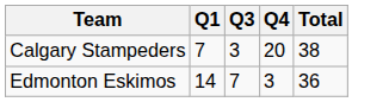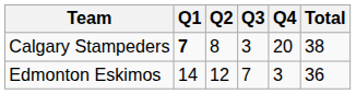 <table class="wikitable">
 <tr>
 <th>Team</th>
 <th>Q1</th>
+<th>Q2</th>
 <th>Q3</th>
 <th>Q4</th>
 <th>Total</th>
 </tr>
 <tr>
 <td>Calgary Stampeders</td>
-<td>7</td>
+<td><strong>7</strong></td>
+<td>8</td>
 <td>3</td>
 <td>20</td>
 <td>38</td>
 </tr>
 <tr>
 <td>Edmonton Eskimos</td>
 <td>14</td>
+<td>12</td>
 <td>7</td>
 <td>3</td>
 <td>36</td>
 </tr>
 </table>
